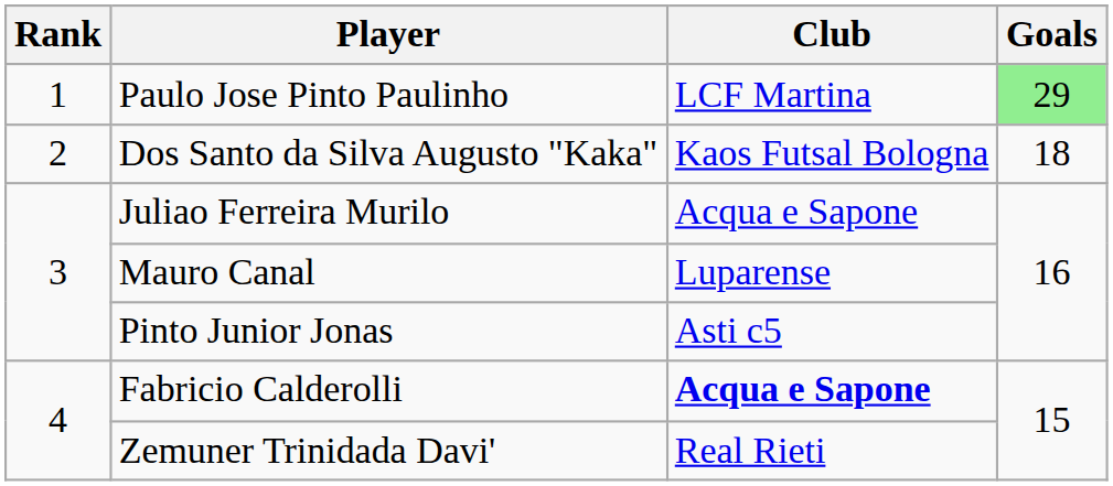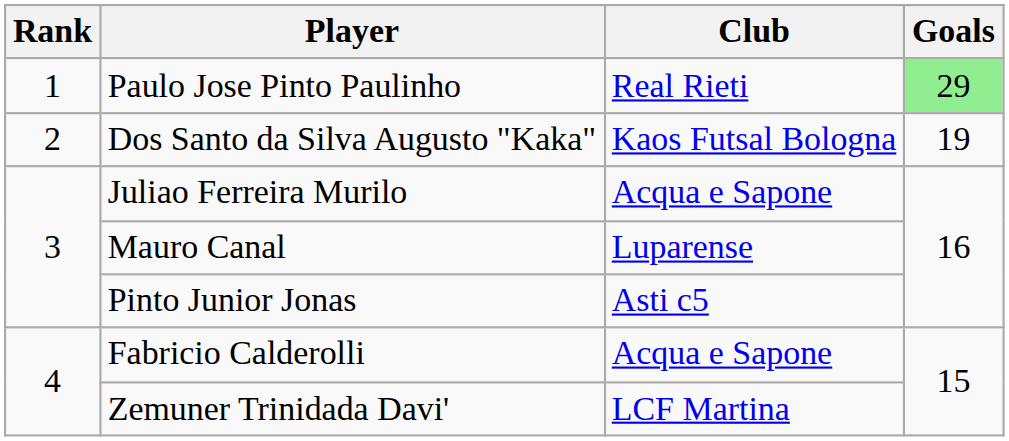 <table class="wikitable sortable" style="text-align:center">
 <tr>
 <th>Rank</th>
 <th>Player</th>
 <th>Club</th>
 <th>Goals</th>
 </tr>
 <tr>
 <td>1</td>
 <td align="left">Paulo Jose Pinto Paulinho</td>
-<td align="left"><a href='#'>LCF Martina</a></td>
+<td align="left"><a href='#'>Real Rieti</a></td>
 <td style="background: lightgreen;">29</td>
 </tr>
 <tr>
 <td>2</td>
 <td align="left">Dos Santo da Silva Augusto "Kaka"</td>
 <td align="left"><a href='#'>Kaos Futsal Bologna</a></td>
-<td>18</td>
+<td>19</td>
 </tr>
 <tr>
 <td rowspan="3">3</td>
 <td align="left">Juliao Ferreira Murilo</td>
 <td align="left"><a href='#'>Acqua e Sapone</a></td>
 <td rowspan="3">16</td>
 </tr>
 <tr>
 <td align="left">Mauro Canal</td>
 <td align="left"><a href='#'>Luparense</a></td>
 </tr>
 <tr>
 <td align="left">Pinto Junior Jonas</td>
 <td align="left"><a href='#'>Asti c5</a></td>
 </tr>
 <tr>
 <td rowspan="2">4</td>
 <td align="left">Fabricio Calderolli</td>
-<td align="left"><strong><a href='#'>Acqua e Sapone</a></strong></td>
+<td align="left"><a href='#'>Acqua e Sapone</a></td>
 <td rowspan="2">15</td>
 </tr>
 <tr>
 <td align="left">Zemuner Trinidada Davi'</td>
-<td align="left"><a href='#'>Real Rieti</a></td>
+<td align="left"><a href='#'>LCF Martina</a></td>
 </tr>
 </table>
